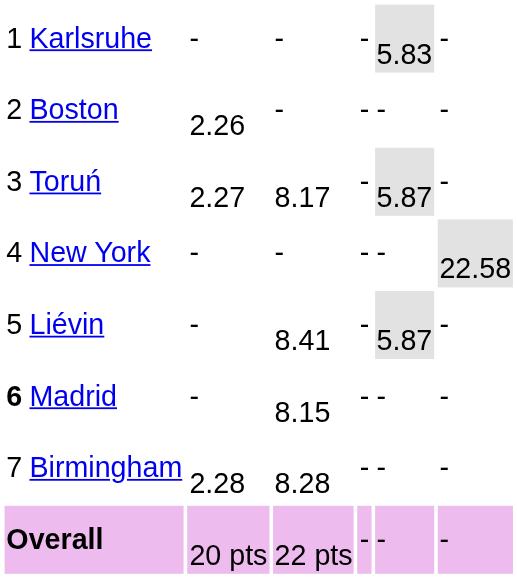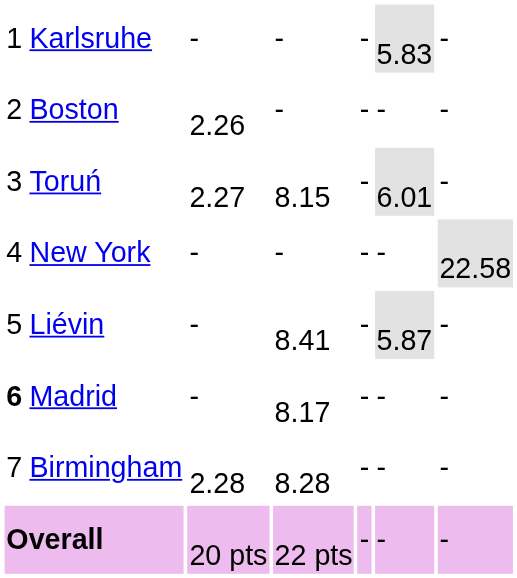 <table>
 <tr>
 <td>1</td>
 <td align=left><a href='#'>Karlsruhe</a></td>
 <td> -</td>
 <td> -</td>
 <td> -</td>
 <td bgcolor=#e2e2e2> <br>5.83</td>
 <td> -</td>
 </tr>
 <tr>
 <td>2</td>
 <td align=left><a href='#'>Boston</a></td>
 <td> <br>2.26</td>
 <td> -</td>
 <td> -</td>
 <td> -</td>
 <td> -</td>
 </tr>
 <tr>
 <td>3</td>
 <td align=left><a href='#'>Toruń</a></td>
 <td> <br>2.27</td>
-<td> <br>8.17</td>
+<td> <br>8.15</td>
 <td> -</td>
-<td bgcolor=#e2e2e2> <br>5.87</td>
+<td bgcolor=#e2e2e2> <br>6.01</td>
 <td> -</td>
 </tr>
 <tr>
 <td>4</td>
 <td align=left><a href='#'>New York</a></td>
 <td> -</td>
 <td> -</td>
 <td> -</td>
 <td> -</td>
 <td bgcolor=#e2e2e2> <br>22.58  </td>
 </tr>
 <tr>
 <td>5</td>
 <td align=left><a href='#'>Liévin</a></td>
 <td> -</td>
 <td> <br>8.41 </td>
 <td> -</td>
 <td bgcolor=#e2e2e2> <br>5.87</td>
 <td> -</td>
 </tr>
 <tr>
 <td><strong>6</strong></td>
 <td align=left><a href='#'>Madrid</a></td>
 <td> -</td>
-<td> <br>8.15</td>
+<td> <br>8.17</td>
 <td> -</td>
 <td> -</td>
 <td> -</td>
 </tr>
 <tr>
 <td>7</td>
 <td align=left><a href='#'>Birmingham</a></td>
 <td> <br>2.28</td>
 <td> <br>8.28</td>
 <td> -</td>
 <td> -</td>
 <td> -</td>
 </tr>
 <tr bgcolor=#eebbee>
 <td colspan="2"><strong>Overall</strong></td>
 <td> <br>20 pts</td>
 <td> <br>22 pts</td>
 <td> -</td>
 <td> -</td>
 <td> -</td>
 </tr>
 </table>
